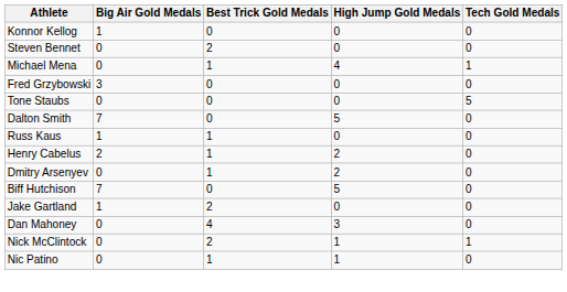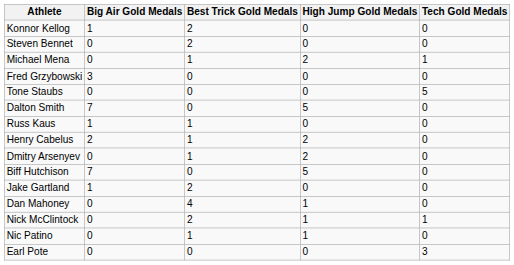 <table class="wikitable sortable">
 <tr>
 <th>Athlete</th>
 <th>Big Air Gold Medals</th>
 <th>Best Trick Gold Medals</th>
 <th>High Jump Gold Medals</th>
 <th>Tech Gold Medals</th>
 </tr>
 <tr>
 <td>Konnor Kellog</td>
 <td>1</td>
-<td>0</td>
+<td>2</td>
 <td>0</td>
 <td>0</td>
 </tr>
 <tr>
 <td>Steven Bennet</td>
 <td>0</td>
 <td>2</td>
 <td>0</td>
 <td>0</td>
 </tr>
 <tr>
 <td>Michael Mena</td>
 <td>0</td>
 <td>1</td>
-<td>4</td>
+<td>2</td>
 <td>1</td>
 </tr>
 <tr>
 <td>Fred Grzybowski</td>
 <td>3</td>
 <td>0</td>
 <td>0</td>
 <td>0</td>
 </tr>
 <tr>
 <td>Tone Staubs</td>
 <td>0</td>
 <td>0</td>
 <td>0</td>
 <td>5</td>
 </tr>
 <tr>
 <td>Dalton Smith</td>
 <td>7</td>
 <td>0</td>
 <td>5</td>
 <td>0</td>
 </tr>
 <tr>
 <td>Russ Kaus</td>
 <td>1</td>
 <td>1</td>
 <td>0</td>
 <td>0</td>
 </tr>
 <tr>
 <td>Henry Cabelus</td>
 <td>2</td>
 <td>1</td>
 <td>2</td>
 <td>0</td>
 </tr>
 <tr>
 <td>Dmitry Arsenyev</td>
 <td>0</td>
 <td>1</td>
 <td>2</td>
 <td>0</td>
 </tr>
 <tr>
 <td>Biff Hutchison</td>
 <td>7</td>
 <td>0</td>
 <td>5</td>
 <td>0</td>
 </tr>
 <tr>
 <td>Jake Gartland</td>
 <td>1</td>
 <td>2</td>
 <td>0</td>
 <td>0</td>
 </tr>
 <tr>
 <td>Dan Mahoney</td>
 <td>0</td>
 <td>4</td>
-<td>3</td>
+<td>1</td>
 <td>0</td>
 </tr>
 <tr>
 <td>Nick McClintock</td>
 <td>0</td>
 <td>2</td>
 <td>1</td>
 <td>1</td>
 </tr>
 <tr>
 <td>Nic Patino</td>
 <td>0</td>
 <td>1</td>
 <td>1</td>
 <td>0</td>
 </tr>
+<tr>
+<td>Earl Pote</td>
+<td>0</td>
+<td>0</td>
+<td>0</td>
+<td>3</td>
+</tr>
 </table>
